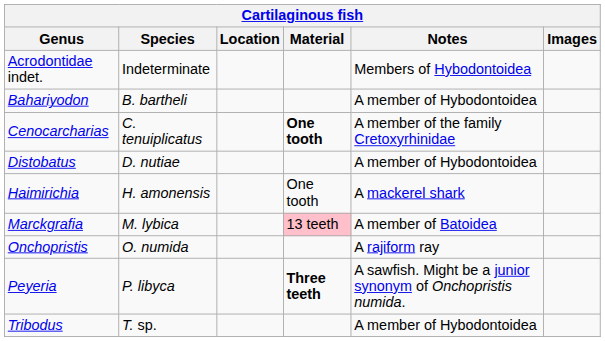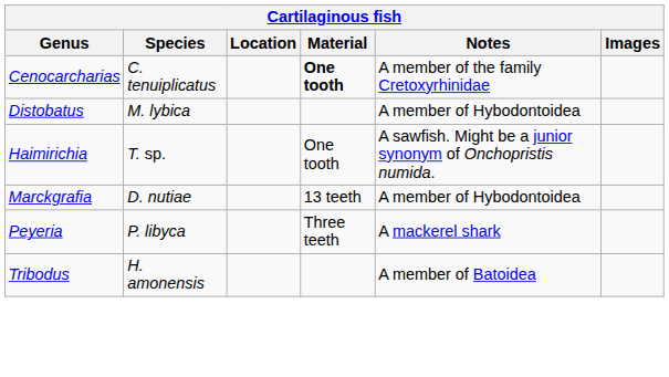 <table class="wikitable" align="center" width="75%">
 <tr>
 <th colspan="6" align="center"><a href='#'>Cartilaginous fish</a></th>
 </tr>
 <tr>
 <th>Genus</th>
 <th>Species</th>
 <th>Location</th>
 <th>Material</th>
 <th>Notes</th>
 <th>Images</th>
 </tr>
 <tr>
-<td><a href='#'>Acrodontidae</a> indet.</td>
-<td>Indeterminate</td>
-<td></td>
-<td></td>
-<td>Members of <a href='#'>Hybodontoidea</a></td>
-<td></td>
-</tr>
-<tr>
-<td><em><a href='#'>Bahariyodon</a></em></td>
-<td><em>B. bartheli</em></td>
-<td></td>
-<td></td>
-<td>A member of Hybodontoidea</td>
-<td></td>
-</tr>
-<tr>
 <td><em><a href='#'>Cenocarcharias</a></em></td>
 <td><em>C. tenuiplicatus</em></td>
 <td></td>
 <td><strong>One tooth</strong></td>
 <td>A member of the family <a href='#'>Cretoxyrhinidae</a></td>
 <td></td>
 </tr>
 <tr>
 <td><em><a href='#'>Distobatus</a></em></td>
-<td><em>D. nutiae</em></td>
+<td><em>M. lybica</em></td>
 <td></td>
 <td></td>
 <td>A member of Hybodontoidea</td>
 <td></td>
 </tr>
 <tr>
 <td><em><a href='#'>Haimirichia</a></em></td>
-<td><em>H. amonensis</em></td>
+<td><em>T.</em> sp.</td>
 <td></td>
 <td>One tooth</td>
-<td>A <a href='#'>mackerel shark</a></td>
+<td>A sawfish. Might be a <a href='#'>junior synonym</a> of <em>Onchopristis numida</em>.</td>
 <td></td>
 </tr>
 <tr>
 <td><em><a href='#'>Marckgrafia</a></em></td>
-<td><em>M. lybica</em></td>
+<td><em>D. nutiae</em></td>
 <td></td>
-<td style="background: pink;">13 teeth</td>
-<td>A member of <a href='#'>Batoidea</a></td>
-<td></td>
-</tr>
-<tr>
-<td><em><a href='#'>Onchopristis</a></em></td>
-<td><em>O. numida</em></td>
-<td></td>
-<td></td>
-<td>A <a href='#'>rajiform</a> ray</td>
+<td>13 teeth</td>
+<td>A member of Hybodontoidea</td>
 <td></td>
 </tr>
 <tr>
 <td><em><a href='#'>Peyeria</a></em></td>
 <td><em>P. libyca</em></td>
 <td></td>
-<td><strong>Three teeth</strong></td>
-<td>A sawfish. Might be a <a href='#'>junior synonym</a> of <em>Onchopristis numida</em>.</td>
+<td>Three teeth</td>
+<td>A <a href='#'>mackerel shark</a></td>
 <td></td>
 </tr>
 <tr>
 <td><em><a href='#'>Tribodus</a></em></td>
-<td><em>T.</em> sp.</td>
+<td><em>H. amonensis</em></td>
 <td></td>
 <td></td>
-<td>A member of Hybodontoidea</td>
+<td>A member of <a href='#'>Batoidea</a></td>
 <td></td>
 </tr>
 </table>
